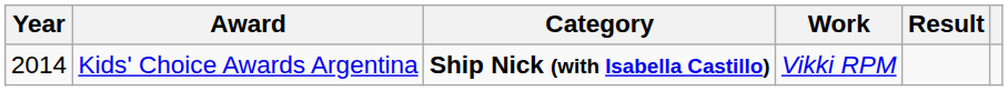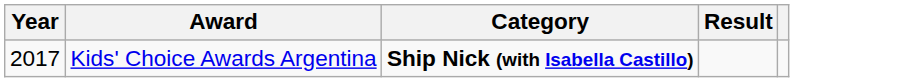 <table class="wikitable">
 <tr>
 <th>Year</th>
 <th>Award</th>
 <th>Category</th>
-<th>Work</th>
 <th>Result</th>
 <th></th>
 </tr>
 <tr>
-<td>2014</td>
+<td>2017</td>
 <td><a href='#'>Kids' Choice Awards Argentina</a></td>
 <td><strong>Ship Nick <small>(with <a href='#'>Isabella Castillo</a>)</small></strong></td>
-<td><em><a href='#'>Vikki RPM</a></em></td>
 <td></td>
 <td align="center"></td>
 </tr>
 </table>
